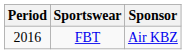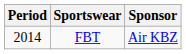 <table class="wikitable" style="text-align: center">
 <tr>
 <th>Period</th>
 <th>Sportswear</th>
 <th>Sponsor</th>
 </tr>
 <tr>
-<td>2016</td>
+<td>2014</td>
 <td> <a href='#'>FBT</a></td>
 <td rowspan=1> <a href='#'>Air KBZ</a></td>
 </tr>
 </table>
